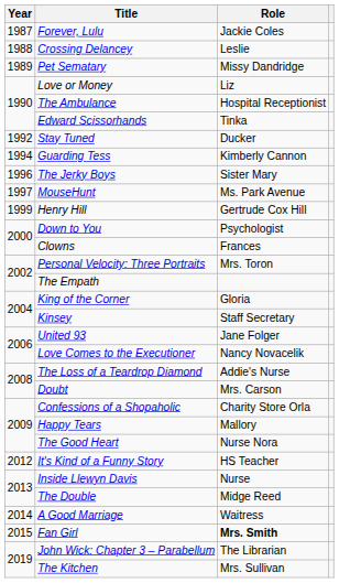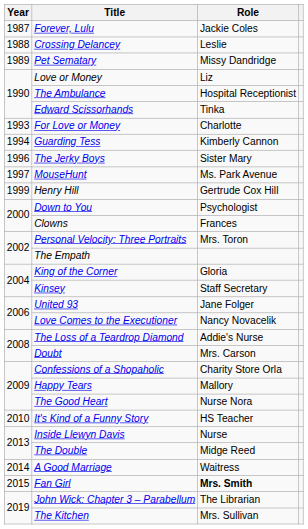 <table class="wikitable">
 <tr>
 <th>Year</th>
 <th>Title</th>
 <th>Role</th>
 <th></th>
 </tr>
 <tr>
 <td>1987</td>
 <td><em><a href='#'>Forever, Lulu</a></em></td>
 <td>Jackie Coles</td>
 <td></td>
 </tr>
 <tr>
 <td>1988</td>
 <td><em><a href='#'>Crossing Delancey</a></em></td>
 <td>Leslie</td>
 <td></td>
 </tr>
 <tr>
 <td>1989</td>
 <td><em><a href='#'>Pet Sematary</a></em></td>
 <td>Missy Dandridge</td>
 <td></td>
 </tr>
 <tr>
 <td rowspan="3">1990</td>
 <td><em>Love or Money</em></td>
 <td>Liz</td>
 <td></td>
 </tr>
 <tr>
 <td><em><a href='#'>The Ambulance</a></em></td>
 <td>Hospital Receptionist</td>
 <td></td>
 </tr>
 <tr>
 <td><em><a href='#'>Edward Scissorhands</a></em></td>
 <td>Tinka</td>
 <td></td>
 </tr>
 <tr>
-<td>1992</td>
-<td><em><a href='#'>Stay Tuned</a></em></td>
-<td>Ducker</td>
+<td>1993</td>
+<td><em><a href='#'>For Love or Money</a></em></td>
+<td>Charlotte</td>
 <td></td>
 </tr>
 <tr>
 <td>1994</td>
 <td><em><a href='#'>Guarding Tess</a></em></td>
 <td>Kimberly Cannon</td>
 <td></td>
 </tr>
 <tr>
 <td>1996</td>
 <td><em><a href='#'>The Jerky Boys</a></em></td>
 <td>Sister Mary</td>
 <td></td>
 </tr>
 <tr>
 <td>1997</td>
 <td><em><a href='#'>MouseHunt</a></em></td>
 <td>Ms. Park Avenue</td>
 <td></td>
 </tr>
 <tr>
 <td>1999</td>
 <td><em>Henry Hill</em></td>
 <td>Gertrude Cox Hill</td>
 <td></td>
 </tr>
 <tr>
 <td rowspan="2">2000</td>
 <td><em><a href='#'>Down to You</a></em></td>
 <td>Psychologist</td>
 <td></td>
 </tr>
 <tr>
 <td><em>Clowns</em></td>
 <td>Frances</td>
 <td></td>
 </tr>
 <tr>
 <td rowspan="2">2002</td>
 <td><em><a href='#'>Personal Velocity: Three Portraits</a></em></td>
 <td>Mrs. Toron</td>
 <td></td>
 </tr>
 <tr>
 <td><em>The Empath</em></td>
 <td></td>
 <td></td>
 </tr>
 <tr>
 <td rowspan="2">2004</td>
 <td><em><a href='#'>King of the Corner</a></em></td>
 <td>Gloria</td>
 <td></td>
 </tr>
 <tr>
 <td><em><a href='#'>Kinsey</a></em></td>
 <td>Staff Secretary</td>
 <td></td>
 </tr>
 <tr>
 <td rowspan="2">2006</td>
 <td><em><a href='#'>United 93</a></em></td>
 <td>Jane Folger</td>
 <td></td>
 </tr>
 <tr>
 <td><em><a href='#'>Love Comes to the Executioner</a></em></td>
 <td>Nancy Novacelik</td>
 <td></td>
 </tr>
 <tr>
 <td rowspan="2">2008</td>
 <td><em><a href='#'>The Loss of a Teardrop Diamond</a></em></td>
 <td>Addie's Nurse</td>
 <td></td>
 </tr>
 <tr>
 <td><em><a href='#'>Doubt</a></em></td>
 <td>Mrs. Carson</td>
 <td></td>
 </tr>
 <tr>
 <td rowspan="3">2009</td>
 <td><em><a href='#'>Confessions of a Shopaholic</a></em></td>
 <td>Charity Store Orla</td>
 <td></td>
 </tr>
 <tr>
 <td><em><a href='#'>Happy Tears</a></em></td>
 <td>Mallory</td>
 <td></td>
 </tr>
 <tr>
 <td><em><a href='#'>The Good Heart</a></em></td>
 <td>Nurse Nora</td>
 <td></td>
 </tr>
 <tr>
-<td>2012</td>
+<td>2010</td>
 <td><em><a href='#'>It's Kind of a Funny Story</a></em></td>
 <td>HS Teacher</td>
 <td></td>
 </tr>
 <tr>
 <td rowspan="2">2013</td>
 <td><em><a href='#'>Inside Llewyn Davis</a></em></td>
 <td>Nurse</td>
 <td></td>
 </tr>
 <tr>
 <td><em><a href='#'>The Double</a></em></td>
 <td>Midge Reed</td>
 <td></td>
 </tr>
 <tr>
 <td>2014</td>
 <td><em><a href='#'>A Good Marriage</a></em></td>
 <td>Waitress</td>
 <td></td>
 </tr>
 <tr>
 <td>2015</td>
 <td><em><a href='#'>Fan Girl</a></em></td>
 <td><strong>Mrs. Smith</strong></td>
 <td></td>
 </tr>
 <tr>
 <td rowspan="2">2019</td>
 <td><em><a href='#'>John Wick: Chapter 3 – Parabellum</a></em></td>
 <td>The Librarian</td>
 <td></td>
 </tr>
 <tr>
 <td><em><a href='#'>The Kitchen</a></em></td>
 <td>Mrs. Sullivan</td>
 <td></td>
 </tr>
 </table>
